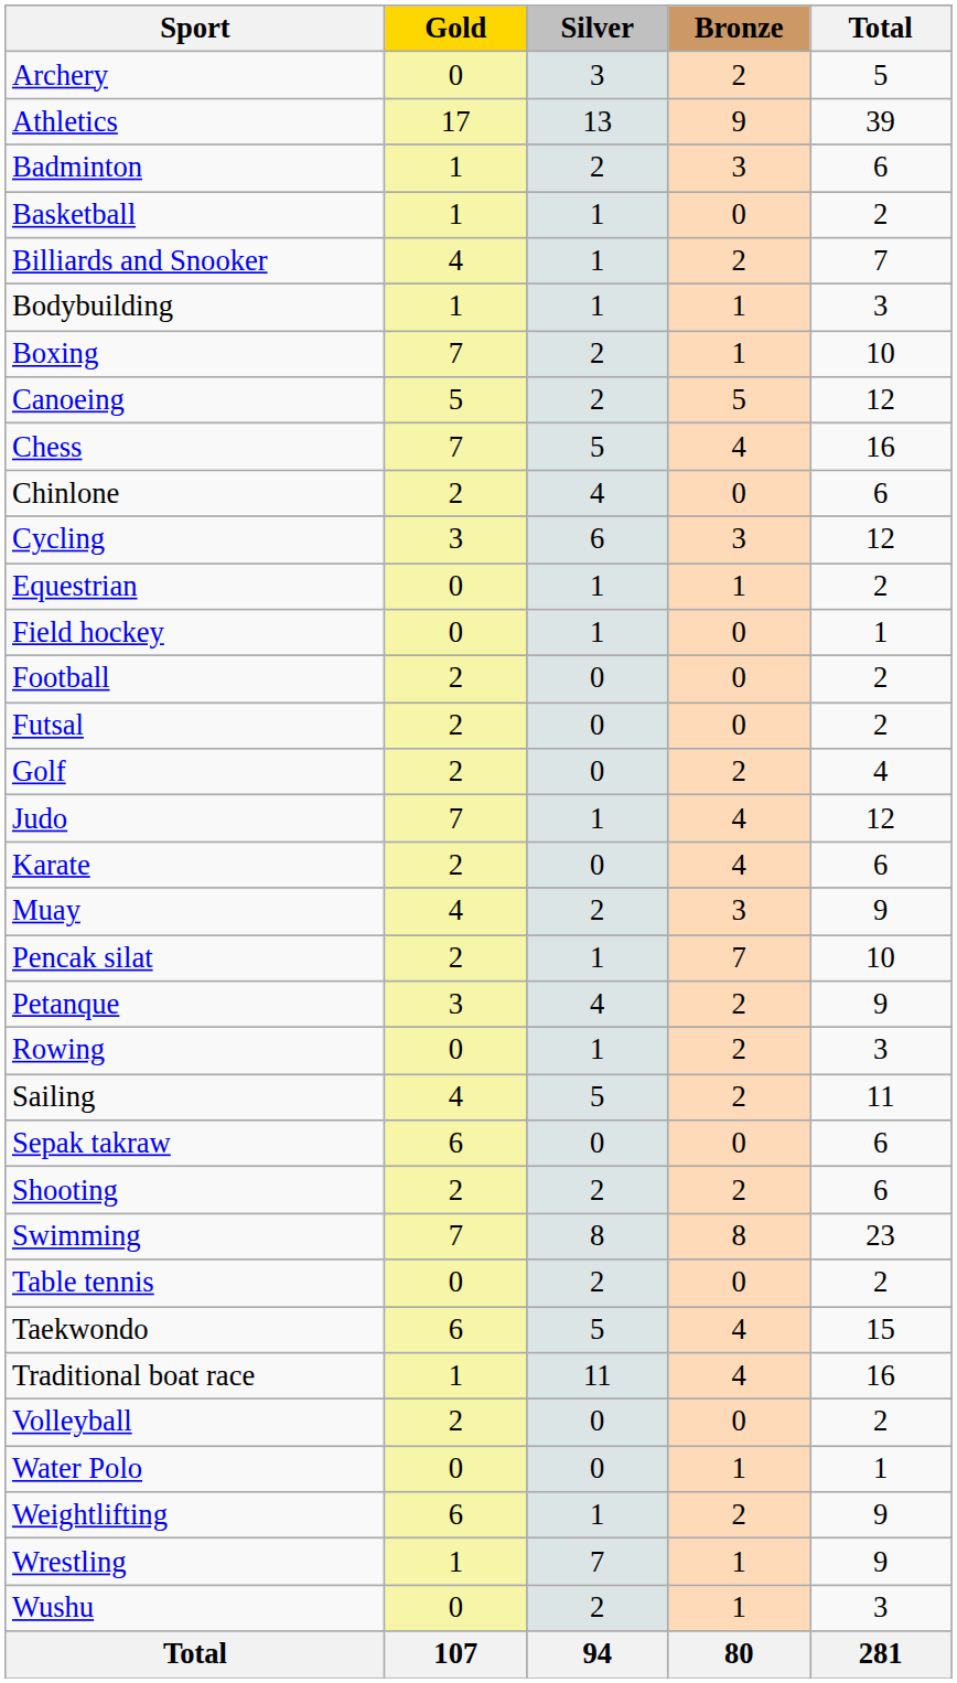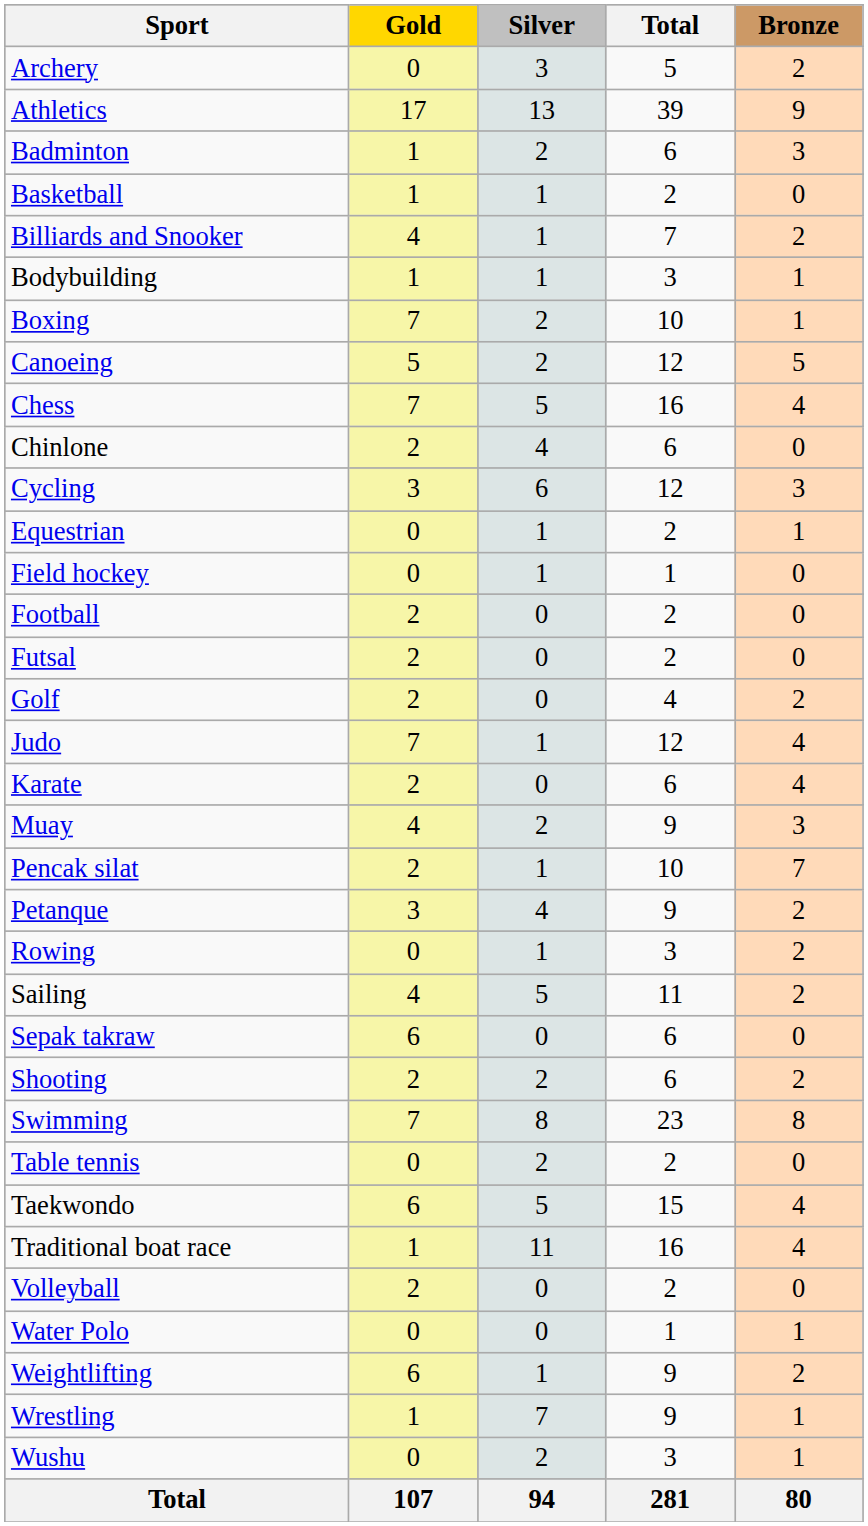 <table class="wikitable sortable" style="text-align:center;">
 <tr>
 <th width=200>Sport</th>
 <td bgcolor=gold width=70><strong>Gold</strong></td>
 <td bgcolor=silver width=70><strong>Silver</strong></td>
+<th width=70>Total</th>
 <td bgcolor=#cc9966 width=70><strong>Bronze</strong></td>
-<th width=70>Total</th>
 </tr>
 <tr>
 <td align=left><a href='#'>Archery</a></td>
 <td bgcolor=#f7f6a8>0</td>
 <td bgcolor=#dce5e5>3</td>
+<td>5</td>
 <td bgcolor=#ffdab9>2</td>
-<td>5</td>
 </tr>
 <tr>
 <td align=left><a href='#'>Athletics</a></td>
 <td bgcolor=#f7f6a8>17</td>
 <td bgcolor=#dce5e5>13</td>
+<td>39</td>
 <td bgcolor=#ffdab9>9</td>
-<td>39</td>
 </tr>
 <tr>
 <td align=left><a href='#'>Badminton</a></td>
 <td bgcolor=#f7f6a8>1</td>
 <td bgcolor=#dce5e5>2</td>
+<td>6</td>
 <td bgcolor=#ffdab9>3</td>
-<td>6</td>
 </tr>
 <tr>
 <td align=left><a href='#'>Basketball</a></td>
 <td bgcolor=#f7f6a8>1</td>
 <td bgcolor=#dce5e5>1</td>
+<td>2</td>
 <td bgcolor=#ffdab9>0</td>
-<td>2</td>
 </tr>
 <tr>
 <td align=left><a href='#'>Billiards and Snooker</a></td>
 <td bgcolor=#f7f6a8>4</td>
 <td bgcolor=#dce5e5>1</td>
+<td>7</td>
 <td bgcolor=#ffdab9>2</td>
-<td>7</td>
 </tr>
 <tr>
 <td align=left>Bodybuilding</td>
 <td bgcolor=#f7f6a8>1</td>
 <td bgcolor=#dce5e5>1</td>
+<td>3</td>
 <td bgcolor=#ffdab9>1</td>
-<td>3</td>
 </tr>
 <tr>
 <td align=left><a href='#'>Boxing</a></td>
 <td bgcolor=#f7f6a8>7</td>
 <td bgcolor=#dce5e5>2</td>
+<td>10</td>
 <td bgcolor=#ffdab9>1</td>
-<td>10</td>
 </tr>
 <tr>
 <td align=left><a href='#'>Canoeing</a></td>
 <td bgcolor=#f7f6a8>5</td>
 <td bgcolor=#dce5e5>2</td>
+<td>12</td>
 <td bgcolor=#ffdab9>5</td>
-<td>12</td>
 </tr>
 <tr>
 <td align=left><a href='#'>Chess</a></td>
 <td bgcolor=#f7f6a8>7</td>
 <td bgcolor=#dce5e5>5</td>
+<td>16</td>
 <td bgcolor=#ffdab9>4</td>
-<td>16</td>
 </tr>
 <tr>
 <td align=left>Chinlone</td>
 <td bgcolor=#f7f6a8>2</td>
 <td bgcolor=#dce5e5>4</td>
+<td>6</td>
 <td bgcolor=#ffdab9>0</td>
-<td>6</td>
 </tr>
 <tr>
 <td align=left><a href='#'>Cycling</a></td>
 <td bgcolor=#f7f6a8>3</td>
 <td bgcolor=#dce5e5>6</td>
+<td>12</td>
 <td bgcolor=#ffdab9>3</td>
-<td>12</td>
 </tr>
 <tr>
 <td align=left><a href='#'>Equestrian</a></td>
 <td bgcolor=#f7f6a8>0</td>
 <td bgcolor=#dce5e5>1</td>
+<td>2</td>
 <td bgcolor=#ffdab9>1</td>
-<td>2</td>
 </tr>
 <tr>
 <td align=left><a href='#'>Field hockey</a></td>
 <td bgcolor=#f7f6a8>0</td>
 <td bgcolor=#dce5e5>1</td>
+<td>1</td>
 <td bgcolor=#ffdab9>0</td>
-<td>1</td>
 </tr>
 <tr>
 <td align=left><a href='#'>Football</a></td>
 <td bgcolor=#f7f6a8>2</td>
 <td bgcolor=#dce5e5>0</td>
+<td>2</td>
 <td bgcolor=#ffdab9>0</td>
-<td>2</td>
 </tr>
 <tr>
 <td align=left><a href='#'>Futsal</a></td>
 <td bgcolor=#f7f6a8>2</td>
 <td bgcolor=#dce5e5>0</td>
+<td>2</td>
 <td bgcolor=#ffdab9>0</td>
-<td>2</td>
 </tr>
 <tr>
 <td align=left><a href='#'>Golf</a></td>
 <td bgcolor=#f7f6a8>2</td>
 <td bgcolor=#dce5e5>0</td>
+<td>4</td>
 <td bgcolor=#ffdab9>2</td>
-<td>4</td>
 </tr>
 <tr>
 <td align=left><a href='#'>Judo</a></td>
 <td bgcolor=#f7f6a8>7</td>
 <td bgcolor=#dce5e5>1</td>
+<td>12</td>
 <td bgcolor=#ffdab9>4</td>
-<td>12</td>
 </tr>
 <tr>
 <td align=left><a href='#'>Karate</a></td>
 <td bgcolor=#f7f6a8>2</td>
 <td bgcolor=#dce5e5>0</td>
+<td>6</td>
 <td bgcolor=#ffdab9>4</td>
-<td>6</td>
 </tr>
 <tr>
 <td align=left><a href='#'>Muay</a></td>
 <td bgcolor=#f7f6a8>4</td>
 <td bgcolor=#dce5e5>2</td>
+<td>9</td>
 <td bgcolor=#ffdab9>3</td>
-<td>9</td>
 </tr>
 <tr>
 <td align=left><a href='#'>Pencak silat</a></td>
 <td bgcolor=#f7f6a8>2</td>
 <td bgcolor=#dce5e5>1</td>
+<td>10</td>
 <td bgcolor=#ffdab9>7</td>
-<td>10</td>
 </tr>
 <tr>
 <td align=left><a href='#'>Petanque</a></td>
 <td bgcolor=#f7f6a8>3</td>
 <td bgcolor=#dce5e5>4</td>
+<td>9</td>
 <td bgcolor=#ffdab9>2</td>
-<td>9</td>
 </tr>
 <tr>
 <td align=left><a href='#'>Rowing</a></td>
 <td bgcolor=#f7f6a8>0</td>
 <td bgcolor=#dce5e5>1</td>
+<td>3</td>
 <td bgcolor=#ffdab9>2</td>
-<td>3</td>
 </tr>
 <tr>
 <td align=left>Sailing</td>
 <td bgcolor=#f7f6a8>4</td>
 <td bgcolor=#dce5e5>5</td>
+<td>11</td>
 <td bgcolor=#ffdab9>2</td>
-<td>11</td>
 </tr>
 <tr>
 <td align=left><a href='#'>Sepak takraw</a></td>
 <td bgcolor=#f7f6a8>6</td>
 <td bgcolor=#dce5e5>0</td>
+<td>6</td>
 <td bgcolor=#ffdab9>0</td>
-<td>6</td>
 </tr>
 <tr>
 <td align=left><a href='#'>Shooting</a></td>
 <td bgcolor=#f7f6a8>2</td>
 <td bgcolor=#dce5e5>2</td>
+<td>6</td>
 <td bgcolor=#ffdab9>2</td>
-<td>6</td>
 </tr>
 <tr>
 <td align=left><a href='#'>Swimming</a></td>
 <td bgcolor=#f7f6a8>7</td>
 <td bgcolor=#dce5e5>8</td>
+<td>23</td>
 <td bgcolor=#ffdab9>8</td>
-<td>23</td>
 </tr>
 <tr>
 <td align=left><a href='#'>Table tennis</a></td>
 <td bgcolor=#f7f6a8>0</td>
 <td bgcolor=#dce5e5>2</td>
+<td>2</td>
 <td bgcolor=#ffdab9>0</td>
-<td>2</td>
 </tr>
 <tr>
 <td align=left>Taekwondo</td>
 <td bgcolor=#f7f6a8>6</td>
 <td bgcolor=#dce5e5>5</td>
+<td>15</td>
 <td bgcolor=#ffdab9>4</td>
-<td>15</td>
 </tr>
 <tr>
 <td align=left>Traditional boat race</td>
 <td bgcolor=#f7f6a8>1</td>
 <td bgcolor=#dce5e5>11</td>
+<td>16</td>
 <td bgcolor=#ffdab9>4</td>
-<td>16</td>
 </tr>
 <tr>
 <td align=left><a href='#'>Volleyball</a></td>
 <td bgcolor=#f7f6a8>2</td>
 <td bgcolor=#dce5e5>0</td>
+<td>2</td>
 <td bgcolor=#ffdab9>0</td>
-<td>2</td>
 </tr>
 <tr>
 <td align=left><a href='#'>Water Polo</a></td>
 <td bgcolor=#f7f6a8>0</td>
 <td bgcolor=#dce5e5>0</td>
+<td>1</td>
 <td bgcolor=#ffdab9>1</td>
-<td>1</td>
 </tr>
 <tr>
 <td align=left><a href='#'>Weightlifting</a></td>
 <td bgcolor=#f7f6a8>6</td>
 <td bgcolor=#dce5e5>1</td>
+<td>9</td>
 <td bgcolor=#ffdab9>2</td>
-<td>9</td>
 </tr>
 <tr>
 <td align=left><a href='#'>Wrestling</a></td>
 <td bgcolor=#f7f6a8>1</td>
 <td bgcolor=#dce5e5>7</td>
+<td>9</td>
 <td bgcolor=#ffdab9>1</td>
-<td>9</td>
 </tr>
 <tr>
 <td align=left><a href='#'>Wushu</a></td>
 <td bgcolor=#f7f6a8>0</td>
 <td bgcolor=#dce5e5>2</td>
+<td>3</td>
 <td bgcolor=#ffdab9>1</td>
-<td>3</td>
 </tr>
 <tr>
 <th>Total</th>
 <th bgcolor=#f7f6a8>107</th>
 <th bgcolor=#dce5e5>94</th>
+<th>281</th>
 <th bgcolor=#ffdab9>80</th>
-<th>281</th>
 </tr>
 </table>
